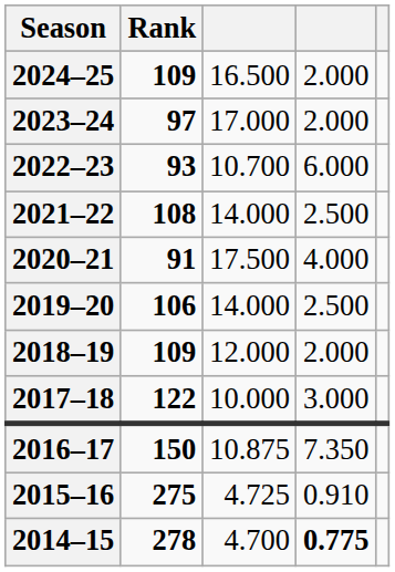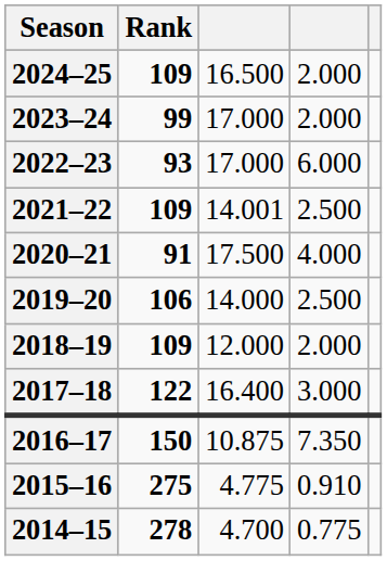 <table class="wikitable sortable" style="text-align: right;">
 <tr>
 <th>Season</th>
 <th>Rank</th>
 <th></th>
 <th></th>
 <th></th>
 </tr>
 <tr>
 <th>2024–25</th>
 <td><strong>109</strong> </td>
 <td>16.500</td>
 <td>2.000</td>
 <td></td>
 </tr>
 <tr>
 <th>2023–24</th>
-<td><strong>97</strong> </td>
+<td><strong>99</strong> </td>
 <td>17.000</td>
 <td>2.000</td>
 <td></td>
 </tr>
 <tr>
 <th>2022–23</th>
 <td><strong>93</strong> </td>
-<td>10.700</td>
+<td>17.000</td>
 <td>6.000</td>
 <td></td>
 </tr>
 <tr>
 <th>2021–22</th>
-<td><strong>108</strong> </td>
-<td>14.000</td>
+<td><strong>109</strong> </td>
+<td>14.001</td>
 <td>2.500</td>
 <td></td>
 </tr>
 <tr>
 <th>2020–21</th>
 <td><strong>91</strong> </td>
 <td>17.500</td>
 <td>4.000</td>
 <td></td>
 </tr>
 <tr>
 <th>2019–20</th>
 <td><strong>106</strong> </td>
 <td>14.000</td>
 <td>2.500</td>
 <td></td>
 </tr>
 <tr>
 <th>2018–19</th>
 <td><strong>109</strong> </td>
 <td>12.000</td>
 <td>2.000</td>
 <td></td>
 </tr>
 <tr>
 <th>2017–18</th>
 <td><strong>122</strong> </td>
-<td>10.000</td>
+<td>16.400</td>
 <td>3.000</td>
 <td></td>
 </tr>
 <tr style="border-top: 3px solid #333333;">
 <th>2016–17</th>
 <td><strong>150</strong> </td>
 <td>10.875</td>
 <td>7.350</td>
 <td></td>
 </tr>
 <tr>
 <th>2015–16</th>
 <td><strong>275</strong> </td>
-<td>4.725</td>
+<td>4.775</td>
 <td>0.910</td>
 <td></td>
 </tr>
 <tr>
 <th>2014–15</th>
 <td><strong>278</strong> </td>
 <td>4.700</td>
-<td><strong>0.775</strong></td>
+<td>0.775</td>
 <td></td>
 </tr>
 </table>
